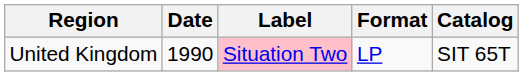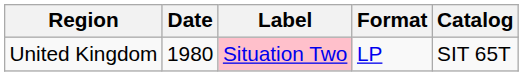 <table class="wikitable">
 <tr>
 <th>Region</th>
 <th>Date</th>
 <th>Label</th>
 <th>Format</th>
 <th>Catalog</th>
 </tr>
 <tr>
 <td>United Kingdom</td>
-<td>1990</td>
+<td>1980</td>
 <td style="background: pink;"><a href='#'>Situation Two</a></td>
 <td><a href='#'>LP</a></td>
 <td>SIT 65T</td>
 </tr>
 </table>
